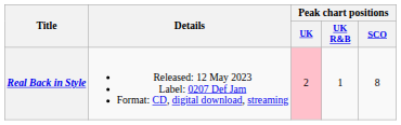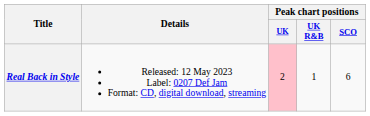 <table class="wikitable plainrowheaders" style="text-align:center;">
 <tr>
 <th scope="col" rowspan="2">Title</th>
 <th scope="col" rowspan="2">Details</th>
 <th scope="col" colspan="3">Peak chart positions</th>
 </tr>
 <tr>
 <th scope="col" style="width:3em;font-size:85%;"><a href='#'>UK</a><br></th>
 <th scope="col" style="width:3.5em;font-size:90%;"><a href='#'>UK<br>R&B</a><br></th>
 <th scope="col" style="width:3.5em;font-size:90%;"><a href='#'>SCO</a><br></th>
 </tr>
 <tr>
 <th scope="row"><em><a href='#'>Real Back in Style</a></em></th>
 <td><br><ul><li>Released: 12 May 2023</li><li>Label: <a href='#'>0207 Def Jam</a></li><li>Format: <a href='#'>CD</a>, <a href='#'>digital download</a>, <a href='#'>streaming</a></li></ul></td>
 <td style="background: pink;">2</td>
 <td>1</td>
-<td>8</td>
+<td>6</td>
 </tr>
 </table>
